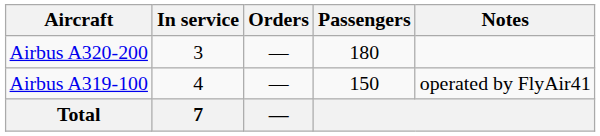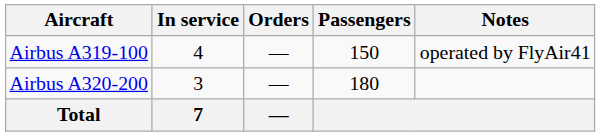 <table class="wikitable" style="margin:1em auto; border-collapse:collapse;text-align:center">
 <tr>
 <th>Aircraft</th>
 <th>In service</th>
 <th>Orders</th>
 <th>Passengers</th>
 <th>Notes</th>
 </tr>
 <tr>
+<td><a href='#'>Airbus A319-100</a></td>
+<td>4</td>
+<td>—</td>
+<td>150</td>
+<td>operated by FlyAir41</td>
+</tr>
+<tr>
 <td><a href='#'>Airbus A320-200</a></td>
 <td>3</td>
 <td>—</td>
 <td>180</td>
 <td></td>
-</tr>
-<tr>
-<td><a href='#'>Airbus A319-100</a></td>
-<td>4</td>
-<td>—</td>
-<td>150</td>
-<td>operated by FlyAir41</td>
 </tr>
 <tr>
 <th>Total</th>
 <th>7</th>
 <th>—</th>
 <th colspan="2"></th>
 </tr>
 </table>
